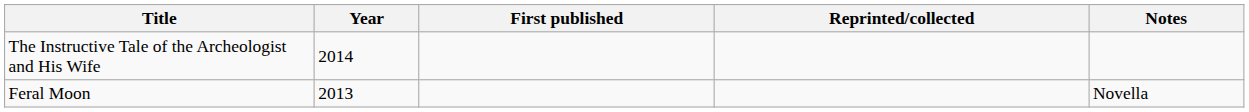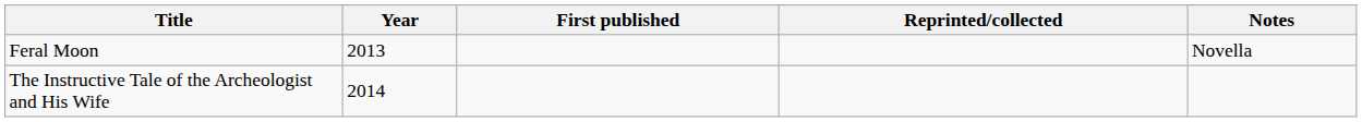 <table class='wikitable sortable' width='90%'>
 <tr>
 <th width=25%>Title</th>
 <th>Year</th>
 <th>First published</th>
 <th>Reprinted/collected</th>
 <th>Notes</th>
 </tr>
 <tr>
+<td>Feral Moon</td>
+<td>2013</td>
+<td></td>
+<td></td>
+<td>Novella</td>
+</tr>
+<tr>
 <td data-sort-value="instructive tale of the archeologist and his wife">The Instructive Tale of the Archeologist and His Wife</td>
 <td>2014</td>
 <td></td>
 <td></td>
 <td></td>
 </tr>
-<tr>
-<td>Feral Moon</td>
-<td>2013</td>
-<td></td>
-<td></td>
-<td>Novella</td>
-</tr>
 </table>
